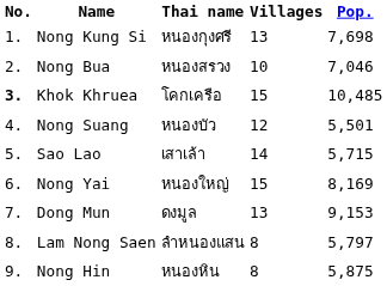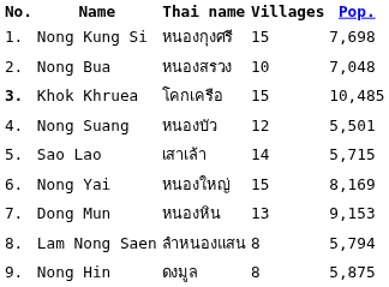 <table>
 <tr>
 <th>No.</th>
 <th>Name</th>
 <th>Thai name</th>
 <th>Villages</th>
 <th><a href='#'>Pop.</a></th>
 </tr>
 <tr>
 <td>1.</td>
 <td>Nong Kung Si</td>
 <td>หนองกุงศรี</td>
-<td>13</td>
+<td>15</td>
 <td>7,698</td>
 <td></td>
 </tr>
 <tr>
 <td>2.</td>
 <td>Nong Bua</td>
 <td>หนองสรวง</td>
 <td>10</td>
-<td>7,046</td>
+<td>7,048</td>
 <td></td>
 </tr>
 <tr>
 <td><strong>3.</strong></td>
 <td>Khok Khruea</td>
 <td>โคกเครือ</td>
 <td>15</td>
 <td>10,485</td>
 <td></td>
 </tr>
 <tr>
 <td>4.</td>
 <td>Nong Suang</td>
 <td>หนองบัว</td>
 <td>12</td>
 <td>5,501</td>
 <td></td>
 </tr>
 <tr>
 <td>5.</td>
 <td>Sao Lao</td>
 <td>เสาเล้า</td>
 <td>14</td>
 <td>5,715</td>
 <td></td>
 </tr>
 <tr>
 <td>6.</td>
 <td>Nong Yai</td>
 <td>หนองใหญ่</td>
 <td>15</td>
 <td>8,169</td>
 <td></td>
 </tr>
 <tr>
 <td>7.</td>
 <td>Dong Mun</td>
-<td>ดงมูล</td>
+<td>หนองหิน</td>
 <td>13</td>
 <td>9,153</td>
 <td></td>
 </tr>
 <tr>
 <td>8.</td>
 <td>Lam Nong Saen</td>
 <td>ลำหนองแสน</td>
 <td>8</td>
-<td>5,797</td>
+<td>5,794</td>
 <td></td>
 </tr>
 <tr>
 <td>9.</td>
 <td>Nong Hin</td>
-<td>หนองหิน</td>
+<td>ดงมูล</td>
 <td>8</td>
 <td>5,875</td>
 <td></td>
 </tr>
 </table>
